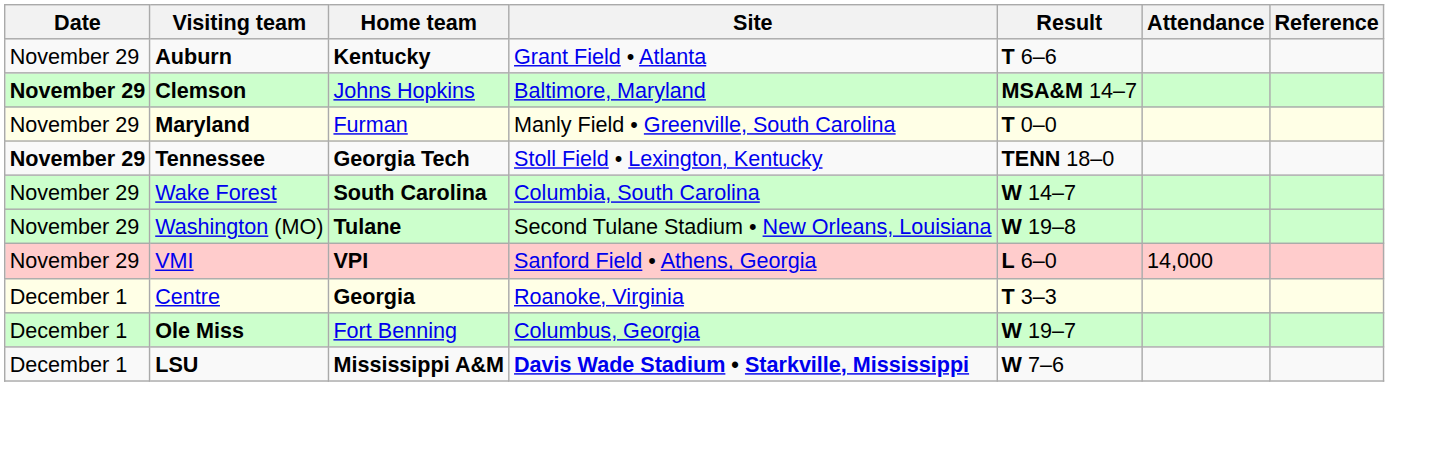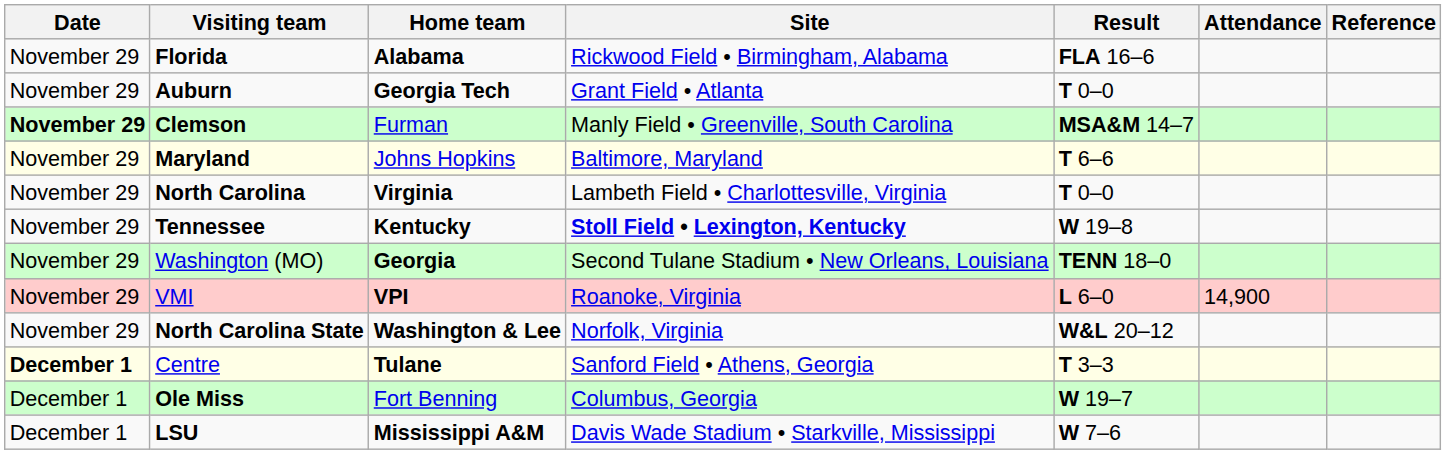 <table class="wikitable" style="font-size:95%;">
 <tr>
 <th>Date</th>
 <th>Visiting team</th>
 <th>Home team</th>
 <th>Site</th>
 <th>Result</th>
 <th>Attendance</th>
 <th class="unsortable">Reference</th>
 </tr>
 <tr bgcolor=>
 <td>November 29</td>
+<td><strong>Florida</strong></td>
+<td><strong>Alabama</strong></td>
+<td><a href='#'>Rickwood Field</a> • <a href='#'>Birmingham, Alabama</a></td>
+<td><strong>FLA</strong> 16–6</td>
+<td></td>
+<td></td>
+</tr>
+<tr bgcolor=>
+<td>November 29</td>
 <td><strong>Auburn</strong></td>
-<td><strong>Kentucky</strong></td>
+<td><strong>Georgia Tech</strong></td>
 <td><a href='#'>Grant Field</a> • <a href='#'>Atlanta</a></td>
-<td><strong>T</strong> 6–6</td>
+<td><strong>T</strong> 0–0</td>
 <td></td>
 <td></td>
 </tr>
 <tr bgcolor=ccffcc>
 <td><strong>November 29</strong></td>
 <td><strong>Clemson</strong></td>
-<td><a href='#'>Johns Hopkins</a></td>
-<td><a href='#'>Baltimore, Maryland</a></td>
+<td><a href='#'>Furman</a></td>
+<td>Manly Field • <a href='#'>Greenville, South Carolina</a></td>
 <td><strong>MSA&M</strong> 14–7</td>
 <td></td>
 <td></td>
 </tr>
 <tr bgcolor=ffffe6>
 <td>November 29</td>
 <td><strong>Maryland</strong></td>
-<td><a href='#'>Furman</a></td>
-<td>Manly Field • <a href='#'>Greenville, South Carolina</a></td>
+<td><a href='#'>Johns Hopkins</a></td>
+<td><a href='#'>Baltimore, Maryland</a></td>
+<td><strong>T</strong> 6–6</td>
+<td></td>
+<td></td>
+</tr>
+<tr bgcolor=>
+<td>November 29</td>
+<td><strong>North Carolina</strong></td>
+<td><strong>Virginia</strong></td>
+<td>Lambeth Field •  <a href='#'>Charlottesville, Virginia</a></td>
 <td><strong>T</strong> 0–0</td>
 <td></td>
 <td></td>
 </tr>
 <tr bgcolor=>
-<td><strong>November 29</strong></td>
+<td>November 29</td>
 <td><strong>Tennessee</strong></td>
-<td><strong>Georgia Tech</strong></td>
-<td><a href='#'>Stoll Field</a> • <a href='#'>Lexington, Kentucky</a></td>
-<td><strong>TENN</strong> 18–0</td>
-<td></td>
-<td></td>
-</tr>
-<tr bgcolor=ccffcc>
-<td>November 29</td>
-<td><a href='#'>Wake Forest</a></td>
-<td><strong>South Carolina</strong></td>
-<td><a href='#'>Columbia, South Carolina</a></td>
-<td><strong>W</strong> 14–7</td>
+<td><strong>Kentucky</strong></td>
+<td><strong><a href='#'>Stoll Field</a> • <a href='#'>Lexington, Kentucky</a></strong></td>
+<td><strong>W</strong> 19–8</td>
 <td></td>
 <td></td>
 </tr>
 <tr bgcolor=ccffcc>
 <td>November 29</td>
 <td><a href='#'>Washington</a> (MO)</td>
-<td><strong>Tulane</strong></td>
+<td><strong>Georgia</strong></td>
 <td>Second Tulane Stadium • <a href='#'>New Orleans, Louisiana</a></td>
-<td><strong>W</strong> 19–8</td>
+<td><strong>TENN</strong> 18–0</td>
 <td></td>
 <td></td>
 </tr>
 <tr bgcolor=ffcccc>
 <td>November 29</td>
 <td><a href='#'>VMI</a></td>
 <td><strong>VPI</strong></td>
-<td><a href='#'>Sanford Field</a> • <a href='#'>Athens, Georgia</a></td>
+<td><a href='#'>Roanoke, Virginia</a></td>
 <td><strong>L</strong> 6–0</td>
-<td>14,000</td>
+<td>14,900</td>
+<td></td>
+</tr>
+<tr bgcolor=>
+<td>November 29</td>
+<td><strong>North Carolina State</strong></td>
+<td><strong>Washington & Lee</strong></td>
+<td><a href='#'>Norfolk, Virginia</a></td>
+<td><strong>W&L</strong> 20–12</td>
+<td></td>
 <td></td>
 </tr>
 <tr bgcolor=ffffe6>
-<td>December 1</td>
+<td><strong>December 1</strong></td>
 <td><a href='#'>Centre</a></td>
-<td><strong>Georgia</strong></td>
-<td><a href='#'>Roanoke, Virginia</a></td>
+<td><strong>Tulane</strong></td>
+<td><a href='#'>Sanford Field</a> • <a href='#'>Athens, Georgia</a></td>
 <td><strong>T</strong> 3–3</td>
 <td></td>
 <td></td>
 </tr>
 <tr bgcolor=ccffcc>
 <td>December 1</td>
 <td><strong>Ole Miss</strong></td>
 <td><a href='#'>Fort Benning</a></td>
 <td><a href='#'>Columbus, Georgia</a></td>
 <td><strong>W</strong> 19–7</td>
 <td></td>
 <td></td>
 </tr>
 <tr bgcolor=>
 <td>December 1</td>
 <td><strong>LSU</strong></td>
 <td><strong>Mississippi A&M</strong></td>
-<td><strong><a href='#'>Davis Wade Stadium</a> • <a href='#'>Starkville, Mississippi</a></strong></td>
+<td><a href='#'>Davis Wade Stadium</a> • <a href='#'>Starkville, Mississippi</a></td>
 <td><strong>W</strong> 7–6</td>
 <td></td>
 <td></td>
 </tr>
 </table>
